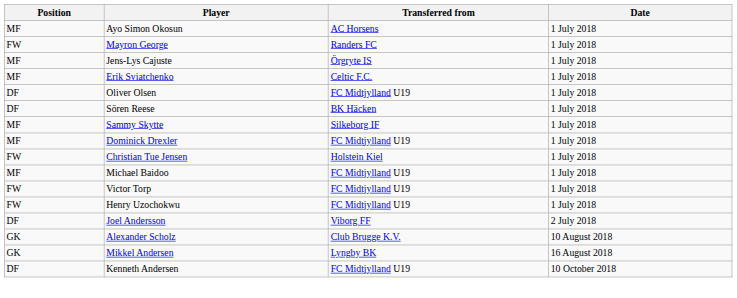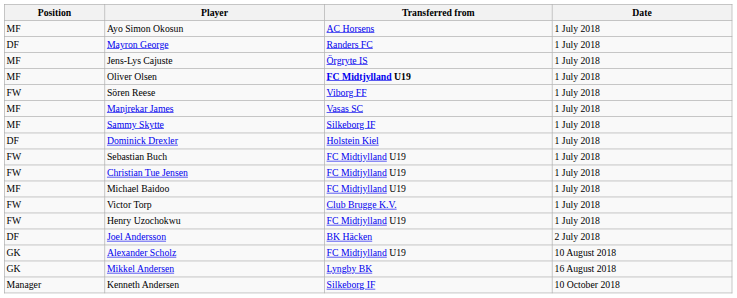 <table class="wikitable sortable" style="width:90%; text-align:center; font-size:95%; text-align:left;">
 <tr>
 <th>Position</th>
 <th>Player</th>
 <th>Transferred from</th>
 <th>Date</th>
 </tr>
 <tr>
 <td>MF</td>
 <td> Ayo Simon Okosun</td>
 <td><a href='#'>AC Horsens</a></td>
 <td>1 July 2018</td>
 </tr>
 <tr>
-<td>FW</td>
+<td>DF</td>
 <td> <a href='#'>Mayron George</a></td>
 <td><a href='#'>Randers FC</a></td>
 <td>1 July 2018</td>
 </tr>
 <tr>
 <td>MF</td>
 <td> Jens-Lys Cajuste</td>
 <td><a href='#'>Örgryte IS</a></td>
 <td>1 July 2018</td>
 </tr>
 <tr>
 <td>MF</td>
-<td> <a href='#'>Erik Sviatchenko</a></td>
-<td><a href='#'>Celtic F.C.</a></td>
+<td> Oliver Olsen</td>
+<td><strong><a href='#'>FC Midtjylland</a> U19</strong></td>
 <td>1 July 2018</td>
 </tr>
 <tr>
-<td>DF</td>
-<td> Oliver Olsen</td>
-<td><a href='#'>FC Midtjylland</a> U19</td>
+<td>FW</td>
+<td> Sören Reese</td>
+<td><a href='#'>Viborg FF</a></td>
 <td>1 July 2018</td>
 </tr>
 <tr>
-<td>DF</td>
-<td> Sören Reese</td>
-<td><a href='#'>BK Häcken</a></td>
+<td>MF</td>
+<td> <a href='#'>Manjrekar James</a></td>
+<td><a href='#'>Vasas SC</a></td>
 <td>1 July 2018</td>
 </tr>
 <tr>
 <td>MF</td>
 <td> <a href='#'>Sammy Skytte</a></td>
 <td><a href='#'>Silkeborg IF</a></td>
 <td>1 July 2018</td>
 </tr>
 <tr>
-<td>MF</td>
+<td>DF</td>
 <td> <a href='#'>Dominick Drexler</a></td>
+<td><a href='#'>Holstein Kiel</a></td>
+<td>1 July 2018</td>
+</tr>
+<tr>
+<td>FW</td>
+<td> Sebastian Buch</td>
 <td><a href='#'>FC Midtjylland</a> U19</td>
 <td>1 July 2018</td>
 </tr>
 <tr>
 <td>FW</td>
 <td> <a href='#'>Christian Tue Jensen</a></td>
-<td><a href='#'>Holstein Kiel</a></td>
+<td><a href='#'>FC Midtjylland</a> U19</td>
 <td>1 July 2018</td>
 </tr>
 <tr>
 <td>MF</td>
 <td> Michael Baidoo</td>
 <td><a href='#'>FC Midtjylland</a> U19</td>
 <td>1 July 2018</td>
 </tr>
 <tr>
 <td>FW</td>
 <td> Victor Torp</td>
-<td><a href='#'>FC Midtjylland</a> U19</td>
+<td><a href='#'>Club Brugge K.V.</a></td>
 <td>1 July 2018</td>
 </tr>
 <tr>
 <td>FW</td>
 <td> Henry Uzochokwu</td>
 <td><a href='#'>FC Midtjylland</a> U19</td>
 <td>1 July 2018</td>
 </tr>
 <tr>
 <td>DF</td>
 <td> <a href='#'>Joel Andersson</a></td>
-<td><a href='#'>Viborg FF</a></td>
+<td><a href='#'>BK Häcken</a></td>
 <td>2 July 2018</td>
 </tr>
 <tr>
 <td>GK</td>
 <td>   <a href='#'>Alexander Scholz</a></td>
-<td><a href='#'>Club Brugge K.V.</a></td>
+<td><a href='#'>FC Midtjylland</a> U19</td>
 <td>10 August 2018</td>
 </tr>
 <tr>
 <td>GK</td>
 <td> <a href='#'>Mikkel Andersen</a></td>
 <td><a href='#'>Lyngby BK</a></td>
 <td>16 August 2018</td>
 </tr>
 <tr>
-<td>DF</td>
+<td>Manager</td>
 <td> Kenneth Andersen </td>
-<td><a href='#'>FC Midtjylland</a> U19</td>
+<td><a href='#'>Silkeborg IF</a></td>
 <td>10 October 2018</td>
 </tr>
 </table>
